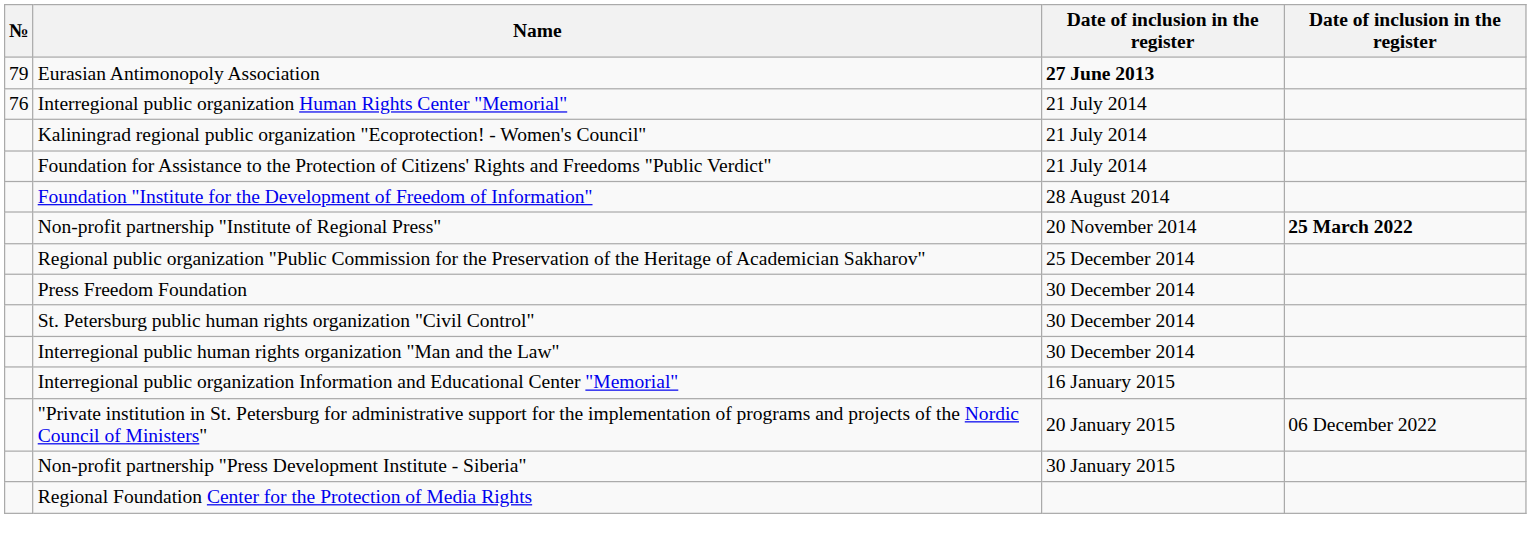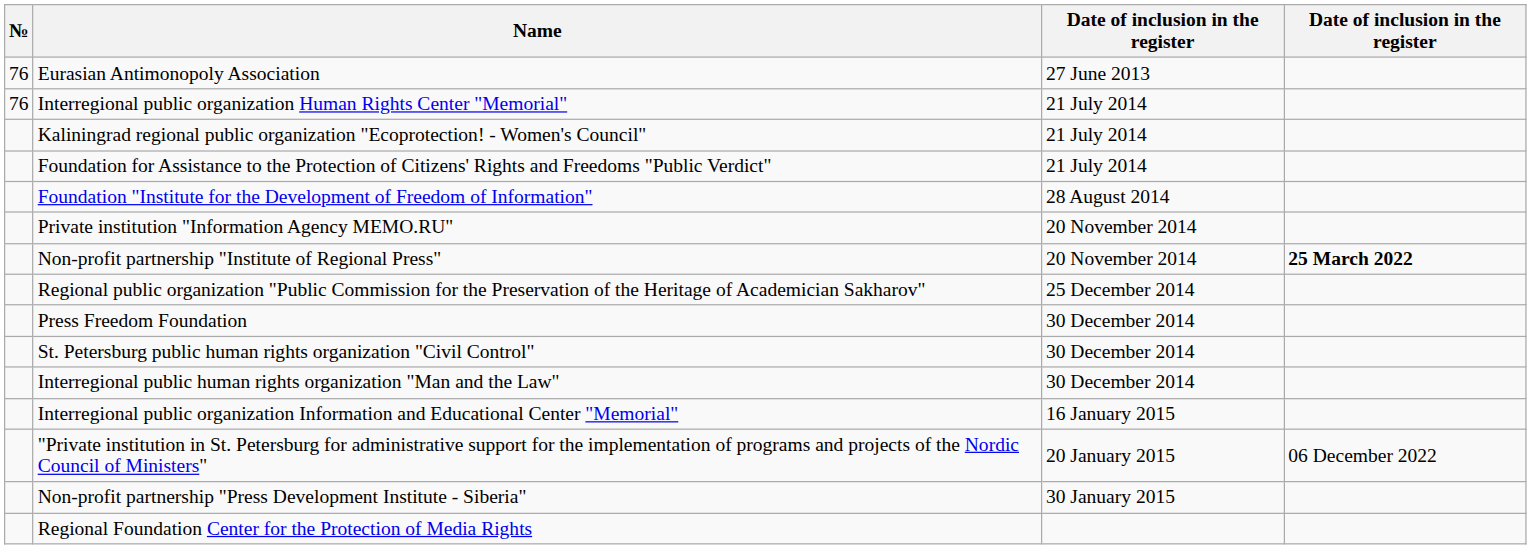 <table class="wikitable sortable">
 <tr>
 <th>№</th>
 <th>Name</th>
 <th>Date of inclusion in the register</th>
 <th>Date of inclusion in the register</th>
 </tr>
 <tr>
-<td>79</td>
+<td>76</td>
 <td>Eurasian Antimonopoly Association</td>
-<td><strong>27 June 2013</strong></td>
+<td>27 June 2013</td>
 <td></td>
 </tr>
 <tr>
 <td>76</td>
 <td>Interregional public organization <a href='#'>Human Rights Center "Memorial"</a></td>
 <td>21 July 2014</td>
 <td></td>
 </tr>
 <tr>
 <td></td>
 <td>Kaliningrad regional public organization "Ecoprotection! - Women's Council"</td>
 <td>21 July 2014</td>
 <td></td>
 </tr>
 <tr>
 <td></td>
 <td>Foundation for Assistance to the Protection of Citizens' Rights and Freedoms "Public Verdict"</td>
 <td>21 July 2014</td>
 <td></td>
 </tr>
 <tr>
 <td></td>
 <td><a href='#'>Foundation "Institute for the Development of Freedom of Information"</a></td>
 <td>28 August 2014</td>
+<td></td>
+</tr>
+<tr>
+<td></td>
+<td>Private institution "Information Agency MEMO.RU"</td>
+<td>20 November 2014</td>
 <td></td>
 </tr>
 <tr>
 <td></td>
 <td>Non-profit partnership "Institute of Regional Press"</td>
 <td>20 November 2014</td>
 <td><strong>25 March 2022</strong></td>
 </tr>
 <tr>
 <td></td>
 <td>Regional public organization "Public Commission for the Preservation of the Heritage of Academician Sakharov"</td>
 <td>25 December 2014</td>
 <td></td>
 </tr>
 <tr>
 <td></td>
 <td>Press Freedom Foundation</td>
 <td>30 December 2014</td>
 <td></td>
 </tr>
 <tr>
 <td></td>
 <td>St. Petersburg public human rights organization "Civil Control"</td>
 <td>30 December 2014</td>
 <td></td>
 </tr>
 <tr>
 <td></td>
 <td>Interregional public human rights organization "Man and the Law"</td>
 <td>30 December 2014</td>
 <td></td>
 </tr>
 <tr>
 <td></td>
 <td>Interregional public organization Information and Educational Center <a href='#'>"Memorial"</a></td>
 <td>16 January 2015</td>
 <td></td>
 </tr>
 <tr>
 <td></td>
 <td>"Private institution in St. Petersburg for administrative support for the implementation of programs and projects of the <a href='#'>Nordic Council of Ministers</a>"</td>
 <td>20 January 2015</td>
 <td>06 December 2022</td>
 </tr>
 <tr>
 <td></td>
 <td>Non-profit partnership "Press Development Institute - Siberia"</td>
 <td>30 January 2015</td>
 <td></td>
 </tr>
 <tr>
 <td></td>
 <td>Regional Foundation <a href='#'>Center for the Protection of Media Rights</a></td>
 <td></td>
 <td></td>
 </tr>
 </table>
